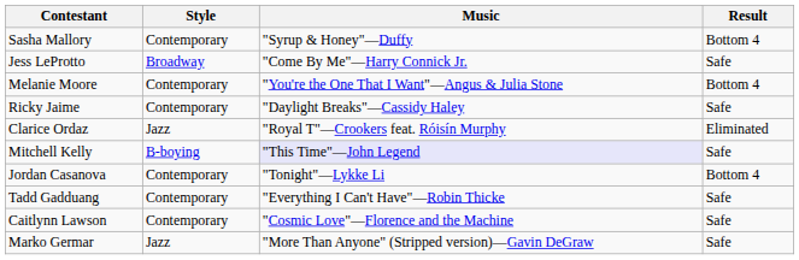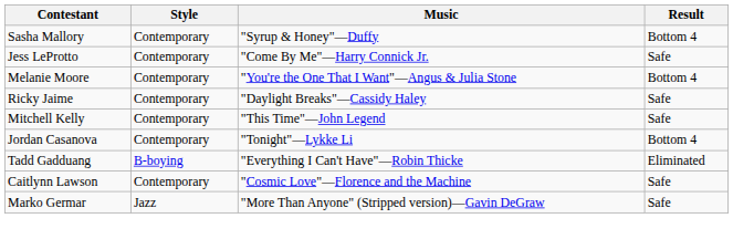 <table class="wikitable" style="width:70%;">
 <tr>
 <th>Contestant</th>
 <th>Style</th>
 <th>Music</th>
 <th>Result</th>
 </tr>
 <tr>
 <td>Sasha Mallory</td>
 <td>Contemporary</td>
 <td>"Syrup & Honey"—<a href='#'>Duffy</a></td>
 <td>Bottom 4</td>
 </tr>
 <tr>
 <td>Jess LeProtto</td>
-<td><a href='#'>Broadway</a></td>
+<td>Contemporary</td>
 <td>"Come By Me"—<a href='#'>Harry Connick Jr.</a></td>
 <td>Safe</td>
 </tr>
 <tr>
 <td>Melanie Moore</td>
 <td>Contemporary</td>
 <td>"<a href='#'>You're the One That I Want</a>"—<a href='#'>Angus & Julia Stone</a></td>
 <td>Bottom 4</td>
 </tr>
 <tr>
 <td>Ricky Jaime</td>
 <td>Contemporary</td>
 <td>"Daylight Breaks"—<a href='#'>Cassidy Haley</a></td>
 <td>Safe</td>
 </tr>
 <tr>
-<td>Clarice Ordaz</td>
-<td>Jazz</td>
-<td>"Royal T"—<a href='#'>Crookers</a> feat. <a href='#'>Róisín Murphy</a></td>
-<td>Eliminated</td>
-</tr>
-<tr>
 <td>Mitchell Kelly</td>
-<td><a href='#'>B-boying</a></td>
-<td style="background: lavender;">"This Time"—<a href='#'>John Legend</a></td>
+<td>Contemporary</td>
+<td>"This Time"—<a href='#'>John Legend</a></td>
 <td>Safe</td>
 </tr>
 <tr>
 <td>Jordan Casanova</td>
 <td>Contemporary</td>
 <td>"Tonight"—<a href='#'>Lykke Li</a></td>
 <td>Bottom 4</td>
 </tr>
 <tr>
 <td>Tadd Gadduang</td>
-<td>Contemporary</td>
+<td><a href='#'>B-boying</a></td>
 <td>"Everything I Can't Have"—<a href='#'>Robin Thicke</a></td>
-<td>Safe</td>
+<td>Eliminated</td>
 </tr>
 <tr>
 <td>Caitlynn Lawson</td>
 <td>Contemporary</td>
 <td>"<a href='#'>Cosmic Love</a>"—<a href='#'>Florence and the Machine</a></td>
 <td>Safe</td>
 </tr>
 <tr>
 <td>Marko Germar</td>
 <td>Jazz</td>
 <td>"More Than Anyone" (Stripped version)—<a href='#'>Gavin DeGraw</a></td>
 <td>Safe</td>
 </tr>
 </table>
